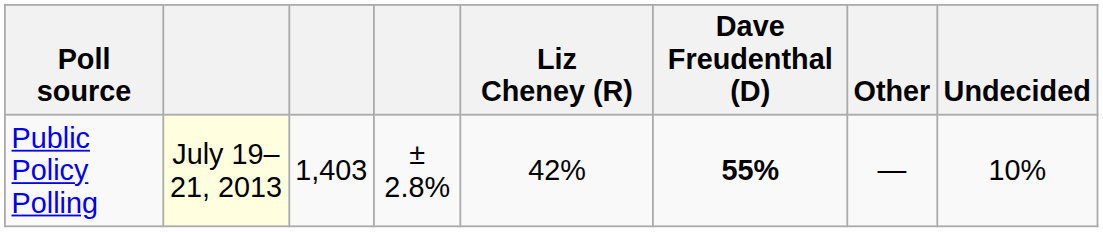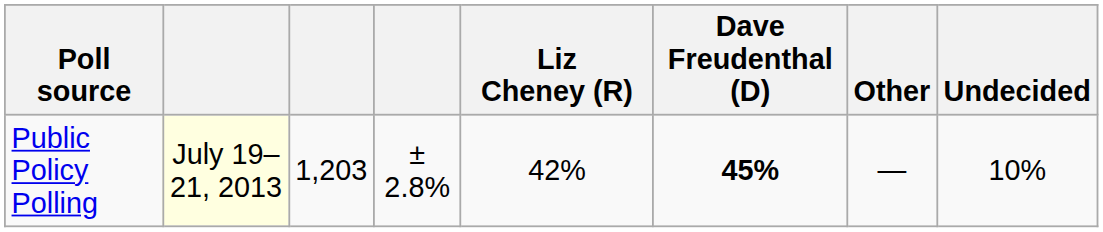 <table class="wikitable" style="text-align:center">
 <tr valign= bottom>
 <th>Poll source</th>
 <th></th>
 <th></th>
 <th></th>
 <th style="width:100px;">Liz<br>Cheney (R)</th>
 <th style="width:100px;">Dave<br>Freudenthal (D)</th>
 <th>Other</th>
 <th>Undecided</th>
 </tr>
 <tr>
 <td align=left><a href='#'>Public Policy Polling</a></td>
 <td style="background: lightyellow;">July 19–21, 2013</td>
-<td>1,403</td>
+<td>1,203</td>
 <td>± 2.8%</td>
 <td>42%</td>
-<td><strong>55%</strong></td>
+<td><strong>45%</strong></td>
 <td>—</td>
 <td>10%</td>
 </tr>
 </table>
